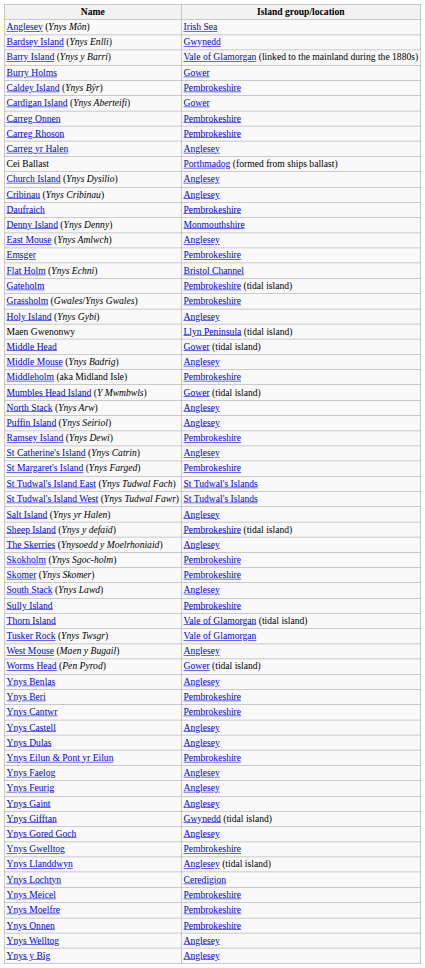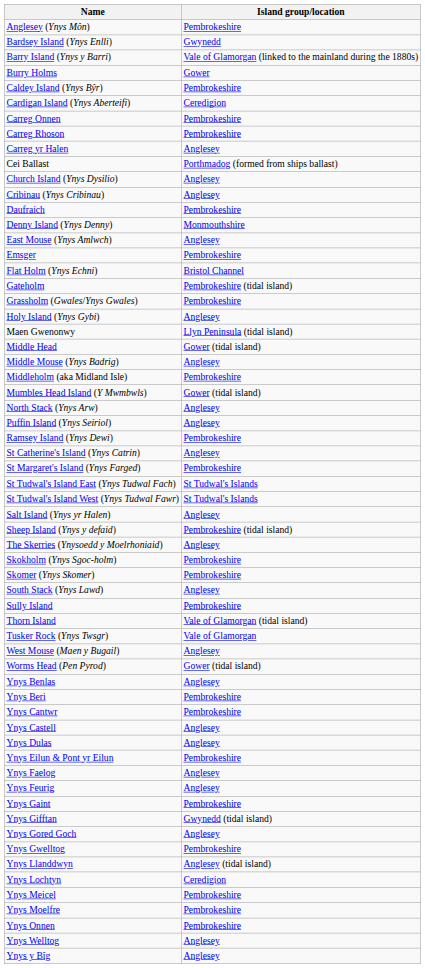 <table class="wikitable sortable static-row-numbers static-row-header-text ">
 <tr>
 <th align=left>Name</th>
 <th align=left>Island group/location</th>
 </tr>
 <tr>
 <td><a href='#'>Anglesey</a> (<em>Ynys Môn</em>)</td>
-<td><a href='#'>Irish Sea</a></td>
+<td><a href='#'>Pembrokeshire</a></td>
 </tr>
 <tr>
 <td><a href='#'>Bardsey Island</a> (<em>Ynys Enlli</em>)</td>
 <td><a href='#'>Gwynedd</a></td>
 </tr>
 <tr>
 <td><a href='#'>Barry Island</a> (<em>Ynys y Barri</em>)</td>
 <td><a href='#'>Vale of Glamorgan</a> (linked to the mainland during the 1880s)</td>
 </tr>
 <tr>
 <td><a href='#'>Burry Holms</a></td>
 <td><a href='#'>Gower</a></td>
 </tr>
 <tr>
 <td><a href='#'>Caldey Island</a> (<em>Ynys Bŷr</em>)</td>
 <td><a href='#'>Pembrokeshire</a></td>
 </tr>
 <tr>
 <td><a href='#'>Cardigan Island</a> (<em>Ynys Aberteifi</em>)</td>
-<td><a href='#'>Gower</a></td>
+<td><a href='#'>Ceredigion</a></td>
 </tr>
 <tr>
 <td><a href='#'>Carreg Onnen</a></td>
 <td><a href='#'>Pembrokeshire</a></td>
 </tr>
 <tr>
 <td><a href='#'>Carreg Rhoson</a></td>
 <td><a href='#'>Pembrokeshire</a></td>
 </tr>
 <tr>
 <td><a href='#'>Carreg yr Halen</a></td>
 <td><a href='#'>Anglesey</a></td>
 </tr>
 <tr>
 <td>Cei Ballast</td>
 <td><a href='#'>Porthmadog</a> (formed from ships ballast)</td>
 </tr>
 <tr>
 <td><a href='#'>Church Island</a> (<em>Ynys Dysilio</em>)</td>
 <td><a href='#'>Anglesey</a></td>
 </tr>
 <tr>
 <td><a href='#'>Cribinau</a> (<em>Ynys Cribinau</em>)</td>
 <td><a href='#'>Anglesey</a></td>
 </tr>
 <tr>
 <td><a href='#'>Daufraich</a></td>
 <td><a href='#'>Pembrokeshire</a></td>
 </tr>
 <tr>
 <td><a href='#'>Denny Island</a> (<em>Ynys Denny</em>)</td>
 <td><a href='#'>Monmouthshire</a></td>
 </tr>
 <tr>
 <td><a href='#'>East Mouse</a> (<em>Ynys Amlwch</em>)</td>
 <td><a href='#'>Anglesey</a></td>
 </tr>
 <tr>
 <td><a href='#'>Emsger</a></td>
 <td><a href='#'>Pembrokeshire</a></td>
 </tr>
 <tr>
 <td><a href='#'>Flat Holm</a> (<em>Ynys Echni</em>)</td>
 <td><a href='#'>Bristol Channel</a></td>
 </tr>
 <tr>
 <td><a href='#'>Gateholm</a></td>
 <td><a href='#'>Pembrokeshire</a> (tidal island)</td>
 </tr>
 <tr>
 <td><a href='#'>Grassholm</a> (<em>Gwales</em>/<em>Ynys Gwales</em>)</td>
 <td><a href='#'>Pembrokeshire</a></td>
 </tr>
 <tr>
 <td><a href='#'>Holy Island</a> (<em>Ynys Gybi</em>)</td>
 <td><a href='#'>Anglesey</a></td>
 </tr>
 <tr>
 <td>Maen Gwenonwy</td>
 <td><a href='#'>Llyn Peninsula</a> (tidal island)</td>
 </tr>
 <tr>
 <td><a href='#'>Middle Head</a></td>
 <td><a href='#'>Gower</a> (tidal island)</td>
 </tr>
 <tr>
 <td><a href='#'>Middle Mouse</a> (<em>Ynys Badrig</em>)</td>
 <td><a href='#'>Anglesey</a></td>
 </tr>
 <tr>
 <td><a href='#'>Middleholm</a> (aka Midland Isle)</td>
 <td><a href='#'>Pembrokeshire</a></td>
 </tr>
 <tr>
 <td><a href='#'>Mumbles Head Island</a> (<em>Y Mwmbwls</em>)</td>
 <td><a href='#'>Gower</a> (tidal island)</td>
 </tr>
 <tr>
 <td><a href='#'>North Stack</a> (<em>Ynys Arw</em>)</td>
 <td><a href='#'>Anglesey</a></td>
 </tr>
 <tr>
 <td><a href='#'>Puffin Island</a> (<em>Ynys Seiriol</em>)</td>
 <td><a href='#'>Anglesey</a></td>
 </tr>
 <tr>
 <td><a href='#'>Ramsey Island</a> (<em>Ynys Dewi</em>)</td>
 <td><a href='#'>Pembrokeshire</a></td>
 </tr>
 <tr>
 <td><a href='#'>St Catherine's Island</a> (<em>Ynys Catrin</em>)</td>
 <td><a href='#'>Anglesey</a></td>
 </tr>
 <tr>
 <td><a href='#'>St Margaret's Island</a> (<em>Ynys Farged</em>)</td>
 <td><a href='#'>Pembrokeshire</a></td>
 </tr>
 <tr>
 <td><a href='#'>St Tudwal's Island East</a> (<em>Ynys Tudwal Fach</em>)</td>
 <td><a href='#'>St Tudwal's Islands</a></td>
 </tr>
 <tr>
 <td><a href='#'>St Tudwal's Island West</a> (<em>Ynys Tudwal Fawr</em>)</td>
 <td><a href='#'>St Tudwal's Islands</a></td>
 </tr>
 <tr>
 <td><a href='#'>Salt Island</a> (<em>Ynys yr Halen</em>)</td>
 <td><a href='#'>Anglesey</a></td>
 </tr>
 <tr>
 <td><a href='#'>Sheep Island</a> (<em>Ynys y defaid</em>)</td>
 <td><a href='#'>Pembrokeshire</a> (tidal island)</td>
 </tr>
 <tr>
 <td><a href='#'>The Skerries</a> (<em>Ynysoedd y Moelrhoniaid</em>)</td>
 <td><a href='#'>Anglesey</a></td>
 </tr>
 <tr>
 <td><a href='#'>Skokholm</a> (<em>Ynys Sgoc-holm</em>)</td>
 <td><a href='#'>Pembrokeshire</a></td>
 </tr>
 <tr>
 <td><a href='#'>Skomer</a> (<em>Ynys Skomer</em>)</td>
 <td><a href='#'>Pembrokeshire</a></td>
 </tr>
 <tr>
 <td><a href='#'>South Stack</a> (<em>Ynys Lawd</em>)</td>
 <td><a href='#'>Anglesey</a></td>
 </tr>
 <tr>
 <td><a href='#'>Sully Island</a></td>
 <td><a href='#'>Pembrokeshire</a></td>
 </tr>
 <tr>
 <td><a href='#'>Thorn Island</a></td>
 <td><a href='#'>Vale of Glamorgan</a> (tidal island)</td>
 </tr>
 <tr>
 <td><a href='#'>Tusker Rock</a> (<em>Ynys Twsgr</em>)</td>
 <td><a href='#'>Vale of Glamorgan</a></td>
 </tr>
 <tr>
 <td><a href='#'>West Mouse</a> (<em>Maen y Bugail</em>)</td>
 <td><a href='#'>Anglesey</a></td>
 </tr>
 <tr>
 <td><a href='#'>Worms Head</a> (<em>Pen Pyrod</em>)</td>
 <td><a href='#'>Gower</a> (tidal island)</td>
 </tr>
 <tr>
 <td><a href='#'>Ynys Benlas</a></td>
 <td><a href='#'>Anglesey</a></td>
 </tr>
 <tr>
 <td><a href='#'>Ynys Beri</a></td>
 <td><a href='#'>Pembrokeshire</a></td>
 </tr>
 <tr>
 <td><a href='#'>Ynys Cantwr</a></td>
 <td><a href='#'>Pembrokeshire</a></td>
 </tr>
 <tr>
 <td><a href='#'>Ynys Castell</a></td>
 <td><a href='#'>Anglesey</a></td>
 </tr>
 <tr>
 <td><a href='#'>Ynys Dulas</a></td>
 <td><a href='#'>Anglesey</a></td>
 </tr>
 <tr>
 <td><a href='#'>Ynys Eilun & Pont yr Eilun</a></td>
 <td><a href='#'>Pembrokeshire</a></td>
 </tr>
 <tr>
 <td><a href='#'>Ynys Faelog</a></td>
 <td><a href='#'>Anglesey</a></td>
 </tr>
 <tr>
 <td><a href='#'>Ynys Feurig</a></td>
 <td><a href='#'>Anglesey</a></td>
 </tr>
 <tr>
 <td><a href='#'>Ynys Gaint</a></td>
-<td><a href='#'>Anglesey</a></td>
+<td><a href='#'>Pembrokeshire</a></td>
 </tr>
 <tr>
 <td><a href='#'>Ynys Gifftan</a></td>
 <td><a href='#'>Gwynedd</a> (tidal island)</td>
 </tr>
 <tr>
 <td><a href='#'>Ynys Gored Goch</a></td>
 <td><a href='#'>Anglesey</a></td>
 </tr>
 <tr>
 <td><a href='#'>Ynys Gwelltog</a></td>
 <td><a href='#'>Pembrokeshire</a></td>
 </tr>
 <tr>
 <td><a href='#'>Ynys Llanddwyn</a></td>
 <td><a href='#'>Anglesey</a> (tidal island)</td>
 </tr>
 <tr>
 <td><a href='#'>Ynys Lochtyn</a></td>
 <td><a href='#'>Ceredigion</a></td>
 </tr>
 <tr>
 <td><a href='#'>Ynys Meicel</a></td>
 <td><a href='#'>Pembrokeshire</a></td>
 </tr>
 <tr>
 <td><a href='#'>Ynys Moelfre</a></td>
 <td><a href='#'>Pembrokeshire</a></td>
 </tr>
 <tr>
 <td><a href='#'>Ynys Onnen</a></td>
 <td><a href='#'>Pembrokeshire</a></td>
 </tr>
 <tr>
 <td><a href='#'>Ynys Welltog</a></td>
 <td><a href='#'>Anglesey</a></td>
 </tr>
 <tr>
 <td><a href='#'>Ynys y Bîg</a></td>
 <td><a href='#'>Anglesey</a></td>
 </tr>
 </table>
